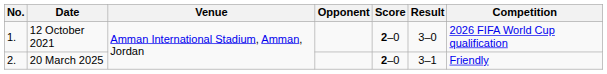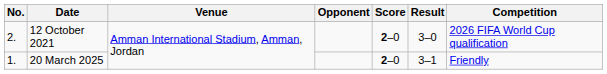 <table class="wikitable">
 <tr>
 <th>No.</th>
 <th>Date</th>
 <th>Venue</th>
 <th>Opponent</th>
 <th>Score</th>
 <th>Result</th>
 <th>Competition</th>
 </tr>
 <tr>
-<td>1.</td>
+<td>2.</td>
 <td>12 October 2021</td>
 <td rowspan=2><a href='#'>Amman International Stadium</a>, <a href='#'>Amman</a>, Jordan</td>
 <td></td>
 <td align=center><strong>2</strong>–0</td>
 <td align=center>3–0</td>
 <td><a href='#'>2026 FIFA World Cup qualification</a></td>
 </tr>
 <tr>
-<td>2.</td>
+<td>1.</td>
 <td>20 March 2025</td>
 <td></td>
 <td align=center><strong>2</strong>–0</td>
 <td align=center>3–1</td>
 <td><a href='#'>Friendly</a></td>
 </tr>
 </table>
